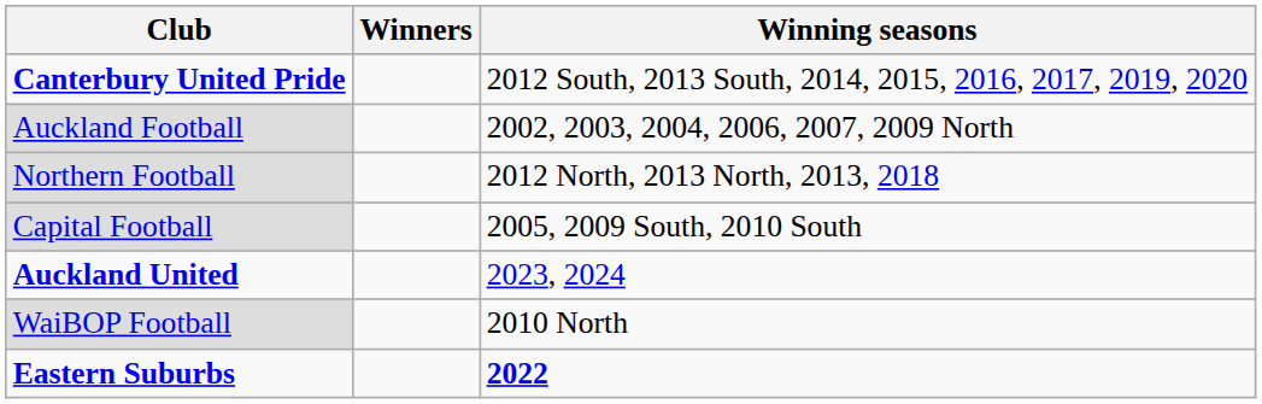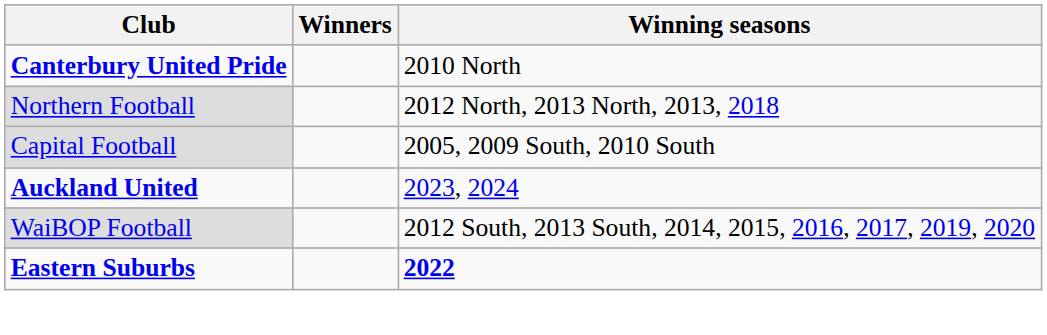 <table class="wikitable">
 <tr>
 <th>Club</th>
 <th>Winners</th>
 <th>Winning seasons</th>
 </tr>
 <tr>
 <td><strong><a href='#'>Canterbury United Pride</a></strong></td>
 <td></td>
-<td>2012 South, 2013 South, 2014, 2015, <a href='#'>2016</a>, <a href='#'>2017</a>, <a href='#'>2019</a>, <a href='#'>2020</a></td>
-</tr>
-<tr>
-<td bgcolor=#DDD><a href='#'>Auckland Football</a></td>
-<td></td>
-<td>2002, 2003, 2004, 2006, 2007, 2009 North</td>
+<td>2010 North</td>
 </tr>
 <tr>
 <td bgcolor=#DDD><a href='#'>Northern Football</a></td>
 <td></td>
 <td>2012 North, 2013 North, 2013, <a href='#'>2018</a></td>
 </tr>
 <tr>
 <td bgcolor=#DDD><a href='#'>Capital Football</a></td>
 <td></td>
 <td>2005, 2009 South, 2010 South</td>
 </tr>
 <tr>
 <td><strong><a href='#'>Auckland United</a></strong></td>
 <td></td>
 <td><a href='#'>2023</a>, <a href='#'>2024</a></td>
 </tr>
 <tr>
 <td bgcolor=#DDD><a href='#'>WaiBOP Football</a></td>
 <td></td>
-<td>2010 North</td>
+<td>2012 South, 2013 South, 2014, 2015, <a href='#'>2016</a>, <a href='#'>2017</a>, <a href='#'>2019</a>, <a href='#'>2020</a></td>
 </tr>
 <tr>
 <td><strong><a href='#'>Eastern Suburbs</a></strong></td>
 <td></td>
 <td><strong><a href='#'>2022</a></strong></td>
 </tr>
 </table>
